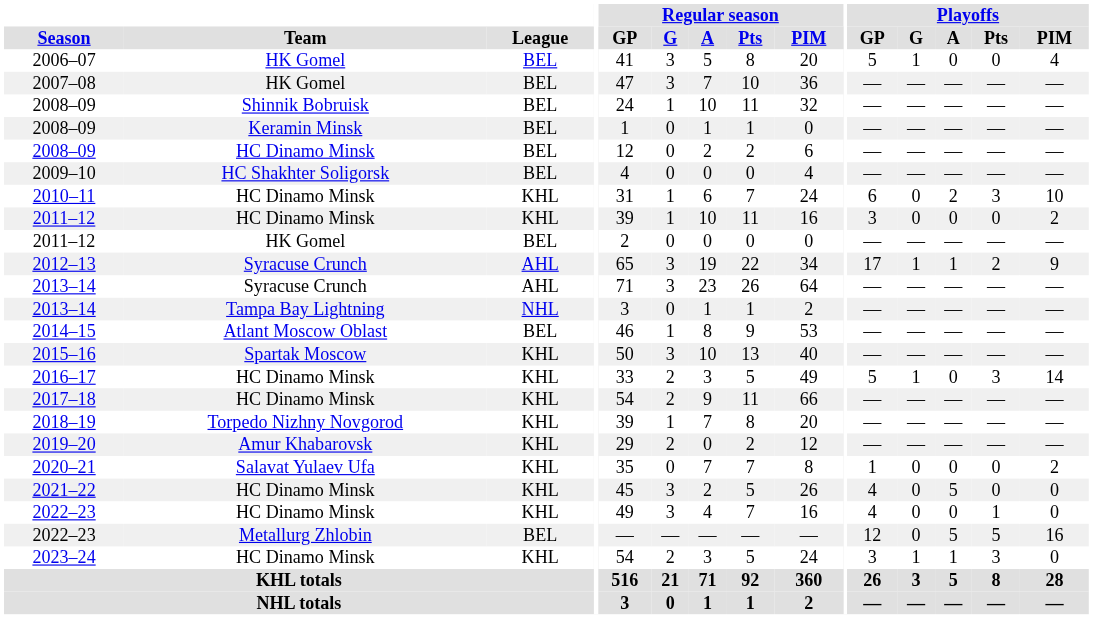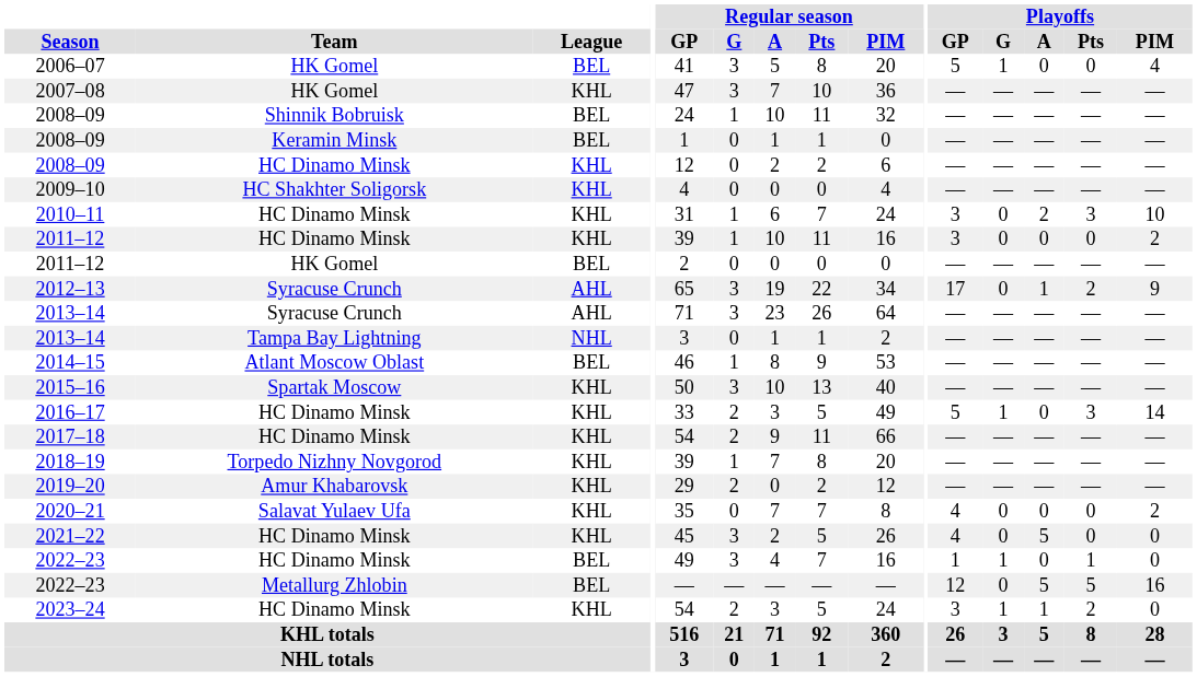 <table border="0" cellpadding="1" cellspacing="0" style="text-align:center; width:60em">
 <tr bgcolor="#e0e0e0">
 <th colspan="3" bgcolor="#ffffff"></th>
 <th rowspan="99" bgcolor="#ffffff"></th>
 <th colspan="5"><a href='#'>Regular season</a></th>
 <th rowspan="99" bgcolor="#ffffff"></th>
 <th colspan="5"><a href='#'>Playoffs</a></th>
 </tr>
 <tr bgcolor="#e0e0e0">
 <th><a href='#'>Season</a></th>
 <th>Team</th>
 <th>League</th>
 <th>GP</th>
 <th><a href='#'>G</a></th>
 <th><a href='#'>A</a></th>
 <th><a href='#'>Pts</a></th>
 <th><a href='#'>PIM</a></th>
 <th>GP</th>
 <th>G</th>
 <th>A</th>
 <th>Pts</th>
 <th>PIM</th>
 </tr>
 <tr>
 <td>2006–07</td>
 <td><a href='#'>HK Gomel</a></td>
 <td><a href='#'>BEL</a></td>
 <td>41</td>
 <td>3</td>
 <td>5</td>
 <td>8</td>
 <td>20</td>
 <td>5</td>
 <td>1</td>
 <td>0</td>
 <td>0</td>
 <td>4</td>
 </tr>
 <tr bgcolor="#f0f0f0">
 <td>2007–08</td>
 <td>HK Gomel</td>
-<td>BEL</td>
+<td>KHL</td>
 <td>47</td>
 <td>3</td>
 <td>7</td>
 <td>10</td>
 <td>36</td>
 <td>—</td>
 <td>—</td>
 <td>—</td>
 <td>—</td>
 <td>—</td>
 </tr>
 <tr>
 <td>2008–09</td>
 <td><a href='#'>Shinnik Bobruisk</a></td>
 <td>BEL</td>
 <td>24</td>
 <td>1</td>
 <td>10</td>
 <td>11</td>
 <td>32</td>
 <td>—</td>
 <td>—</td>
 <td>—</td>
 <td>—</td>
 <td>—</td>
 </tr>
 <tr bgcolor="#f0f0f0">
 <td>2008–09</td>
 <td><a href='#'>Keramin Minsk</a></td>
 <td>BEL</td>
 <td>1</td>
 <td>0</td>
 <td>1</td>
 <td>1</td>
 <td>0</td>
 <td>—</td>
 <td>—</td>
 <td>—</td>
 <td>—</td>
 <td>—</td>
 </tr>
 <tr>
 <td><a href='#'>2008–09</a></td>
 <td><a href='#'>HC Dinamo Minsk</a></td>
-<td>BEL</td>
+<td><a href='#'>KHL</a></td>
 <td>12</td>
 <td>0</td>
 <td>2</td>
 <td>2</td>
 <td>6</td>
 <td>—</td>
 <td>—</td>
 <td>—</td>
 <td>—</td>
 <td>—</td>
 </tr>
 <tr bgcolor="#f0f0f0">
 <td>2009–10</td>
 <td><a href='#'>HC Shakhter Soligorsk</a></td>
-<td>BEL</td>
+<td><a href='#'>KHL</a></td>
 <td>4</td>
 <td>0</td>
 <td>0</td>
 <td>0</td>
 <td>4</td>
 <td>—</td>
 <td>—</td>
 <td>—</td>
 <td>—</td>
 <td>—</td>
 </tr>
 <tr>
 <td><a href='#'>2010–11</a></td>
 <td>HC Dinamo Minsk</td>
 <td>KHL</td>
 <td>31</td>
 <td>1</td>
 <td>6</td>
 <td>7</td>
 <td>24</td>
-<td>6</td>
+<td>3</td>
 <td>0</td>
 <td>2</td>
 <td>3</td>
 <td>10</td>
 </tr>
 <tr bgcolor="#f0f0f0">
 <td><a href='#'>2011–12</a></td>
 <td>HC Dinamo Minsk</td>
 <td>KHL</td>
 <td>39</td>
 <td>1</td>
 <td>10</td>
 <td>11</td>
 <td>16</td>
 <td>3</td>
 <td>0</td>
 <td>0</td>
 <td>0</td>
 <td>2</td>
 </tr>
 <tr>
 <td>2011–12</td>
 <td>HK Gomel</td>
 <td>BEL</td>
 <td>2</td>
 <td>0</td>
 <td>0</td>
 <td>0</td>
 <td>0</td>
 <td>—</td>
 <td>—</td>
 <td>—</td>
 <td>—</td>
 <td>—</td>
 </tr>
 <tr bgcolor="#f0f0f0">
 <td><a href='#'>2012–13</a></td>
 <td><a href='#'>Syracuse Crunch</a></td>
 <td><a href='#'>AHL</a></td>
 <td>65</td>
 <td>3</td>
 <td>19</td>
 <td>22</td>
 <td>34</td>
 <td>17</td>
-<td>1</td>
+<td>0</td>
 <td>1</td>
 <td>2</td>
 <td>9</td>
 </tr>
 <tr>
 <td><a href='#'>2013–14</a></td>
 <td>Syracuse Crunch</td>
 <td>AHL</td>
 <td>71</td>
 <td>3</td>
 <td>23</td>
 <td>26</td>
 <td>64</td>
 <td>—</td>
 <td>—</td>
 <td>—</td>
 <td>—</td>
 <td>—</td>
 </tr>
 <tr bgcolor="#f0f0f0">
 <td><a href='#'>2013–14</a></td>
 <td><a href='#'>Tampa Bay Lightning</a></td>
 <td><a href='#'>NHL</a></td>
 <td>3</td>
 <td>0</td>
 <td>1</td>
 <td>1</td>
 <td>2</td>
 <td>—</td>
 <td>—</td>
 <td>—</td>
 <td>—</td>
 <td>—</td>
 </tr>
 <tr>
 <td><a href='#'>2014–15</a></td>
 <td><a href='#'>Atlant Moscow Oblast</a></td>
 <td>BEL</td>
 <td>46</td>
 <td>1</td>
 <td>8</td>
 <td>9</td>
 <td>53</td>
 <td>—</td>
 <td>—</td>
 <td>—</td>
 <td>—</td>
 <td>—</td>
 </tr>
 <tr bgcolor="#f0f0f0">
 <td><a href='#'>2015–16</a></td>
 <td><a href='#'>Spartak Moscow</a></td>
 <td>KHL</td>
 <td>50</td>
 <td>3</td>
 <td>10</td>
 <td>13</td>
 <td>40</td>
 <td>—</td>
 <td>—</td>
 <td>—</td>
 <td>—</td>
 <td>—</td>
 </tr>
 <tr>
 <td><a href='#'>2016–17</a></td>
 <td>HC Dinamo Minsk</td>
 <td>KHL</td>
 <td>33</td>
 <td>2</td>
 <td>3</td>
 <td>5</td>
 <td>49</td>
 <td>5</td>
 <td>1</td>
 <td>0</td>
 <td>3</td>
 <td>14</td>
 </tr>
 <tr bgcolor="#f0f0f0">
 <td><a href='#'>2017–18</a></td>
 <td>HC Dinamo Minsk</td>
 <td>KHL</td>
 <td>54</td>
 <td>2</td>
 <td>9</td>
 <td>11</td>
 <td>66</td>
 <td>—</td>
 <td>—</td>
 <td>—</td>
 <td>—</td>
 <td>—</td>
 </tr>
 <tr>
 <td><a href='#'>2018–19</a></td>
 <td><a href='#'>Torpedo Nizhny Novgorod</a></td>
 <td>KHL</td>
 <td>39</td>
 <td>1</td>
 <td>7</td>
 <td>8</td>
 <td>20</td>
 <td>—</td>
 <td>—</td>
 <td>—</td>
 <td>—</td>
 <td>—</td>
 </tr>
 <tr bgcolor="#f0f0f0">
 <td><a href='#'>2019–20</a></td>
 <td><a href='#'>Amur Khabarovsk</a></td>
 <td>KHL</td>
 <td>29</td>
 <td>2</td>
 <td>0</td>
 <td>2</td>
 <td>12</td>
 <td>—</td>
 <td>—</td>
 <td>—</td>
 <td>—</td>
 <td>—</td>
 </tr>
 <tr>
 <td><a href='#'>2020–21</a></td>
 <td><a href='#'>Salavat Yulaev Ufa</a></td>
 <td>KHL</td>
 <td>35</td>
 <td>0</td>
 <td>7</td>
 <td>7</td>
 <td>8</td>
-<td>1</td>
+<td>4</td>
 <td>0</td>
 <td>0</td>
 <td>0</td>
 <td>2</td>
 </tr>
 <tr bgcolor="#f0f0f0">
 <td><a href='#'>2021–22</a></td>
 <td>HC Dinamo Minsk</td>
 <td>KHL</td>
 <td>45</td>
 <td>3</td>
 <td>2</td>
 <td>5</td>
 <td>26</td>
 <td>4</td>
 <td>0</td>
 <td>5</td>
 <td>0</td>
 <td>0</td>
 </tr>
 <tr>
 <td><a href='#'>2022–23</a></td>
 <td>HC Dinamo Minsk</td>
-<td>KHL</td>
+<td>BEL</td>
 <td>49</td>
 <td>3</td>
 <td>4</td>
 <td>7</td>
 <td>16</td>
-<td>4</td>
-<td>0</td>
+<td>1</td>
+<td>1</td>
 <td>0</td>
 <td>1</td>
 <td>0</td>
 </tr>
 <tr bgcolor="#f0f0f0">
 <td 2022–23 Belarusian Extraliga season>2022–23</td>
 <td><a href='#'>Metallurg Zhlobin</a></td>
 <td>BEL</td>
 <td>—</td>
 <td>—</td>
 <td>—</td>
 <td>—</td>
 <td>—</td>
 <td>12</td>
 <td>0</td>
 <td>5</td>
 <td>5</td>
 <td>16</td>
 </tr>
 <tr>
 <td><a href='#'>2023–24</a></td>
 <td>HC Dinamo Minsk</td>
 <td>KHL</td>
 <td>54</td>
 <td>2</td>
 <td>3</td>
 <td>5</td>
 <td>24</td>
 <td>3</td>
 <td>1</td>
 <td>1</td>
-<td>3</td>
+<td>2</td>
 <td>0</td>
 </tr>
 <tr bgcolor="#e0e0e0">
 <th colspan="3">KHL totals</th>
 <th>516</th>
 <th>21</th>
 <th>71</th>
 <th>92</th>
 <th>360</th>
 <th>26</th>
 <th>3</th>
 <th>5</th>
 <th>8</th>
 <th>28</th>
 </tr>
 <tr bgcolor="#e0e0e0">
 <th colspan="3">NHL totals</th>
 <th>3</th>
 <th>0</th>
 <th>1</th>
 <th>1</th>
 <th>2</th>
 <th>—</th>
 <th>—</th>
 <th>—</th>
 <th>—</th>
 <th>—</th>
 </tr>
 </table>
